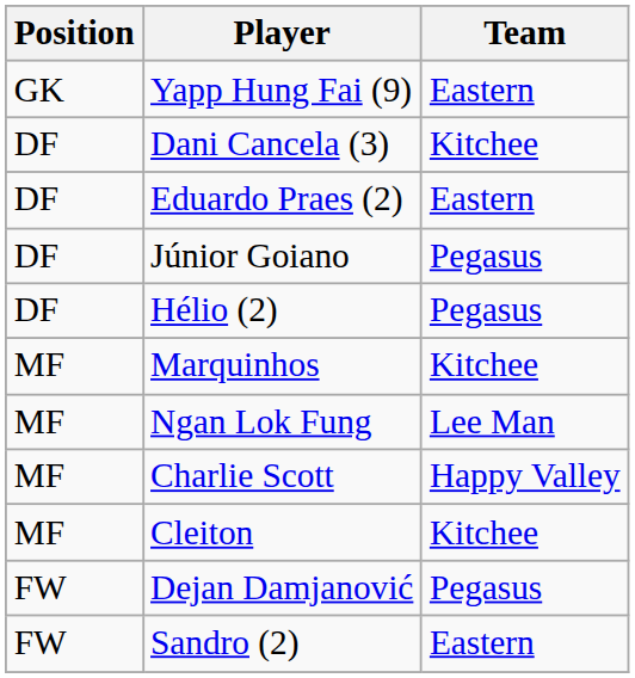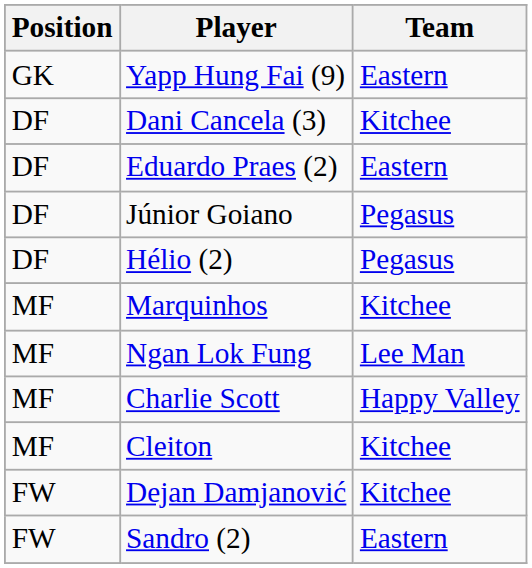 <table class="wikitable">
 <tr>
 <th>Position</th>
 <th>Player</th>
 <th>Team</th>
 </tr>
 <tr>
 <td>GK</td>
 <td> <a href='#'>Yapp Hung Fai</a> (9)</td>
 <td><a href='#'>Eastern</a></td>
 </tr>
 <tr>
 <td>DF</td>
 <td> <a href='#'>Dani Cancela</a> (3)</td>
 <td><a href='#'>Kitchee</a></td>
 </tr>
 <tr>
 <td>DF</td>
 <td> <a href='#'>Eduardo Praes</a> (2)</td>
 <td><a href='#'>Eastern</a></td>
 </tr>
 <tr>
 <td>DF</td>
 <td> Júnior Goiano</td>
 <td><a href='#'>Pegasus</a></td>
 </tr>
 <tr>
 <td>DF</td>
 <td> <a href='#'>Hélio</a> (2)</td>
 <td><a href='#'>Pegasus</a></td>
 </tr>
 <tr>
 <td>MF</td>
 <td> <a href='#'>Marquinhos</a></td>
 <td><a href='#'>Kitchee</a></td>
 </tr>
 <tr>
 <td>MF</td>
 <td> <a href='#'>Ngan Lok Fung</a></td>
 <td><a href='#'>Lee Man</a></td>
 </tr>
 <tr>
 <td>MF</td>
 <td> <a href='#'>Charlie Scott</a></td>
 <td><a href='#'>Happy Valley</a></td>
 </tr>
 <tr>
 <td>MF</td>
 <td> <a href='#'>Cleiton</a></td>
 <td><a href='#'>Kitchee</a></td>
 </tr>
 <tr>
 <td>FW</td>
 <td> <a href='#'>Dejan Damjanović</a></td>
-<td><a href='#'>Pegasus</a></td>
+<td><a href='#'>Kitchee</a></td>
 </tr>
 <tr>
 <td>FW</td>
 <td> <a href='#'>Sandro</a> (2)</td>
 <td><a href='#'>Eastern</a></td>
 </tr>
 </table>
